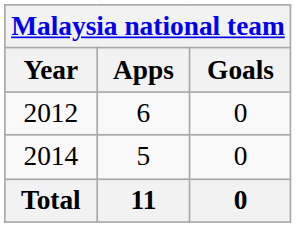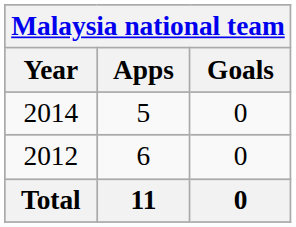 <table class="wikitable" style="text-align:center">
 <tr>
 <th colspan=3><a href='#'>Malaysia national team</a></th>
 </tr>
 <tr>
 <th>Year</th>
 <th>Apps</th>
 <th>Goals</th>
 </tr>
 <tr>
-<td>2012</td>
-<td>6</td>
+<td>2014</td>
+<td>5</td>
 <td>0</td>
 </tr>
 <tr>
-<td>2014</td>
-<td>5</td>
+<td>2012</td>
+<td>6</td>
 <td>0</td>
 </tr>
 <tr>
 <th>Total</th>
 <th>11</th>
 <th>0</th>
 </tr>
 </table>
